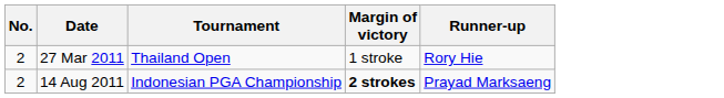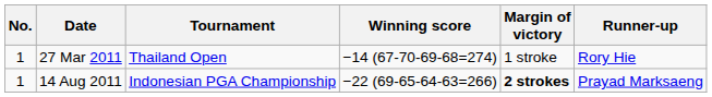 <table class="wikitable" style="font-size:95%;">
 <tr>
 <th>No.</th>
 <th>Date</th>
 <th>Tournament</th>
+<th>Winning score</th>
 <th>Margin of<br>victory</th>
 <th>Runner-up</th>
 </tr>
 <tr>
-<td align=center>2</td>
+<td align=center>1</td>
 <td align=right>27 Mar <a href='#'>2011</a></td>
 <td><a href='#'>Thailand Open</a></td>
+<td>−14 (67-70-69-68=274)</td>
 <td>1 stroke</td>
 <td> <a href='#'>Rory Hie</a></td>
 </tr>
 <tr>
-<td align=center>2</td>
+<td align=center>1</td>
 <td align=right>14 Aug 2011</td>
 <td><a href='#'>Indonesian PGA Championship</a></td>
+<td>−22 (69-65-64-63=266)</td>
 <td><strong>2 strokes</strong></td>
 <td> <a href='#'>Prayad Marksaeng</a></td>
 </tr>
 </table>
